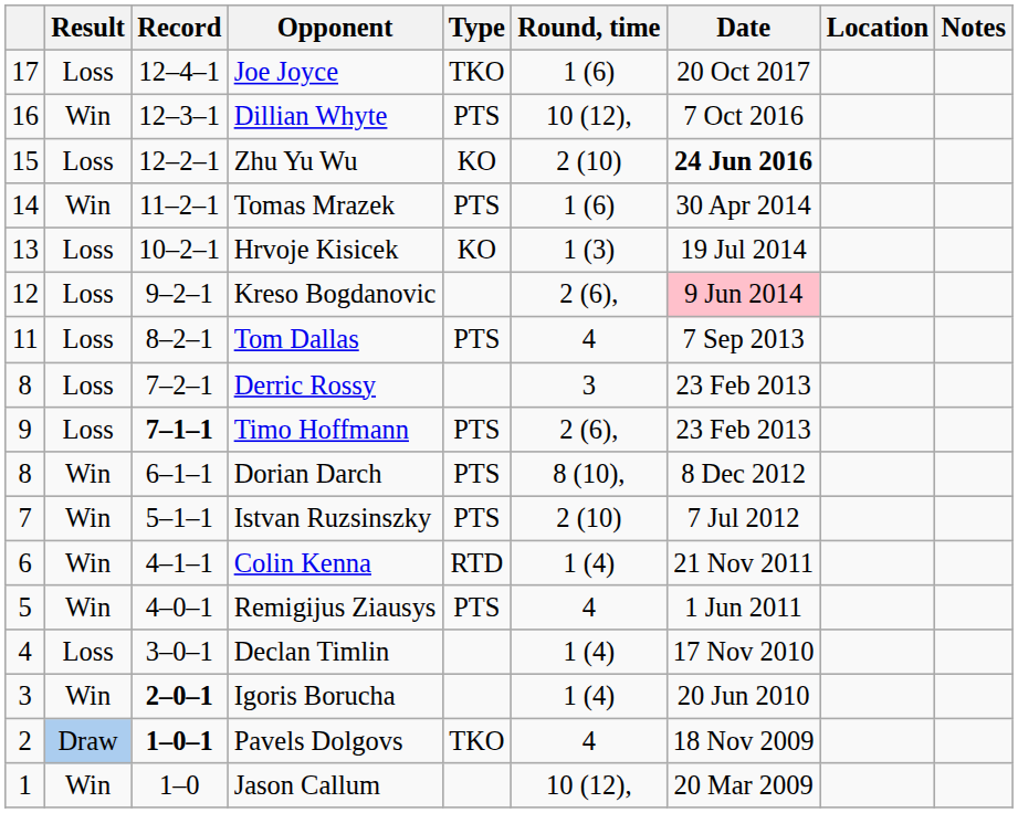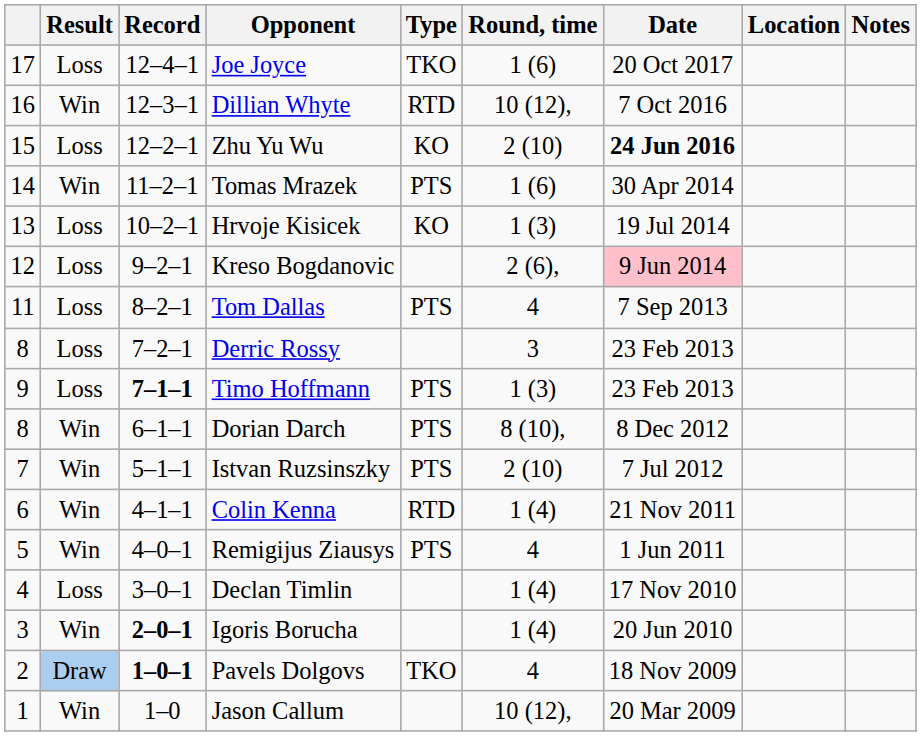 <table class="wikitable" style="text-align:center; font-size:95%">
 <tr>
 <th></th>
 <th>Result</th>
 <th>Record</th>
 <th>Opponent</th>
 <th>Type</th>
 <th>Round, time</th>
 <th>Date</th>
 <th>Location</th>
 <th>Notes</th>
 </tr>
 <tr>
 <td>17</td>
 <td>Loss</td>
 <td>12–4–1</td>
 <td align=left><a href='#'>Joe Joyce</a></td>
 <td>TKO</td>
 <td>1 (6)</td>
 <td>20 Oct 2017</td>
 <td align=left></td>
 <td></td>
 </tr>
 <tr>
 <td>16</td>
 <td>Win</td>
 <td>12–3–1</td>
 <td align=left><a href='#'>Dillian Whyte</a></td>
-<td>PTS</td>
+<td>RTD</td>
 <td>10 (12), </td>
 <td>7 Oct 2016</td>
 <td align=left></td>
 <td align=left></td>
 </tr>
 <tr>
 <td>15</td>
 <td>Loss</td>
 <td>12–2–1</td>
 <td align=left>Zhu Yu Wu</td>
 <td>KO</td>
 <td>2 (10)</td>
 <td><strong>24 Jun 2016</strong></td>
 <td align=left></td>
 <td align=left></td>
 </tr>
 <tr>
 <td>14</td>
 <td>Win</td>
 <td>11–2–1</td>
 <td align=left>Tomas Mrazek</td>
 <td>PTS</td>
 <td>1 (6)</td>
 <td>30 Apr 2014</td>
 <td align=left></td>
 <td align=left></td>
 </tr>
 <tr>
 <td>13</td>
 <td>Loss</td>
 <td>10–2–1</td>
 <td align=left>Hrvoje Kisicek</td>
 <td>KO</td>
 <td>1 (3)</td>
 <td>19 Jul 2014</td>
 <td align=left></td>
 <td></td>
 </tr>
 <tr>
 <td>12</td>
 <td>Loss</td>
 <td>9–2–1</td>
 <td align=left>Kreso Bogdanovic</td>
 <td></td>
 <td>2 (6), </td>
 <td style="background: pink;">9 Jun 2014</td>
 <td align=left></td>
 <td></td>
 </tr>
 <tr>
 <td>11</td>
 <td>Loss</td>
 <td>8–2–1</td>
 <td align=left><a href='#'>Tom Dallas</a></td>
 <td>PTS</td>
 <td>4</td>
 <td>7 Sep 2013</td>
 <td align=left></td>
 <td align=left></td>
 </tr>
 <tr>
 <td>8</td>
 <td>Loss</td>
 <td>7–2–1</td>
 <td align=left><a href='#'>Derric Rossy</a></td>
 <td></td>
 <td>3</td>
 <td>23 Feb 2013</td>
 <td align=left></td>
 <td align=left></td>
 </tr>
 <tr>
 <td>9</td>
 <td>Loss</td>
 <td><strong>7–1–1</strong></td>
 <td align=left><a href='#'>Timo Hoffmann</a></td>
 <td>PTS</td>
-<td>2 (6), </td>
+<td>1 (3)</td>
 <td>23 Feb 2013</td>
 <td align=left></td>
 <td align=left></td>
 </tr>
 <tr>
 <td>8</td>
 <td>Win</td>
 <td>6–1–1</td>
 <td align=left>Dorian Darch</td>
 <td>PTS</td>
 <td>8 (10), </td>
 <td>8 Dec 2012</td>
 <td align=left></td>
 <td></td>
 </tr>
 <tr>
 <td>7</td>
 <td>Win</td>
 <td>5–1–1</td>
 <td align=left>Istvan Ruzsinszky</td>
 <td>PTS</td>
 <td>2 (10)</td>
 <td>7 Jul 2012</td>
 <td align=left></td>
 <td></td>
 </tr>
 <tr>
 <td>6</td>
 <td>Win</td>
 <td>4–1–1</td>
 <td align=left><a href='#'>Colin Kenna</a></td>
 <td>RTD</td>
 <td>1 (4)</td>
 <td>21 Nov 2011</td>
 <td align=left></td>
 <td></td>
 </tr>
 <tr>
 <td>5</td>
 <td>Win</td>
 <td>4–0–1</td>
 <td align=left>Remigijus Ziausys</td>
 <td>PTS</td>
 <td>4</td>
 <td>1 Jun 2011</td>
 <td align=left></td>
 <td></td>
 </tr>
 <tr>
 <td>4</td>
 <td>Loss</td>
 <td>3–0–1</td>
 <td align=left>Declan Timlin</td>
 <td></td>
 <td>1 (4)</td>
 <td>17 Nov 2010</td>
 <td align=left></td>
 <td></td>
 </tr>
 <tr>
 <td>3</td>
 <td>Win</td>
 <td><strong>2–0–1</strong></td>
 <td align=left>Igoris Borucha</td>
 <td></td>
 <td>1 (4)</td>
 <td>20 Jun 2010</td>
 <td align=left></td>
 <td></td>
 </tr>
 <tr>
 <td>2</td>
 <td style="background:#abcdef;">Draw</td>
 <td><strong>1–0–1</strong></td>
 <td align=left>Pavels Dolgovs</td>
 <td>TKO</td>
 <td>4</td>
 <td>18 Nov 2009</td>
 <td align=left></td>
 <td></td>
 </tr>
 <tr>
 <td>1</td>
 <td>Win</td>
 <td>1–0</td>
 <td align=left>Jason Callum</td>
 <td></td>
 <td>10 (12), </td>
 <td>20 Mar 2009</td>
 <td align=left></td>
 <td></td>
 </tr>
 </table>
